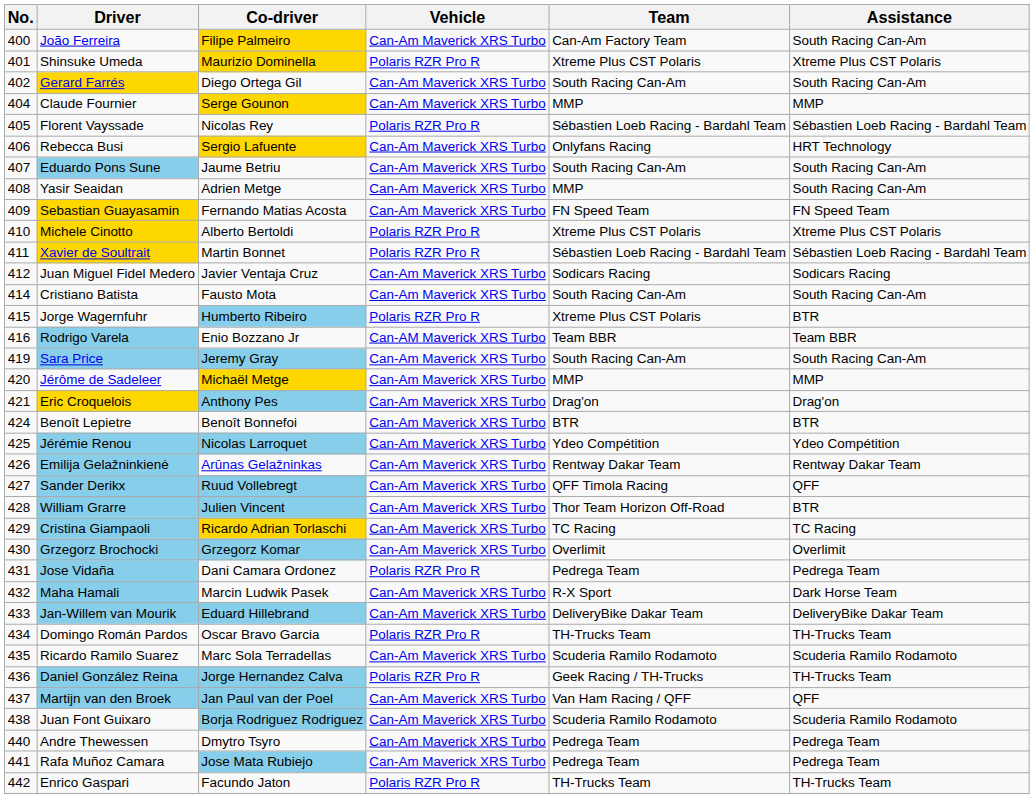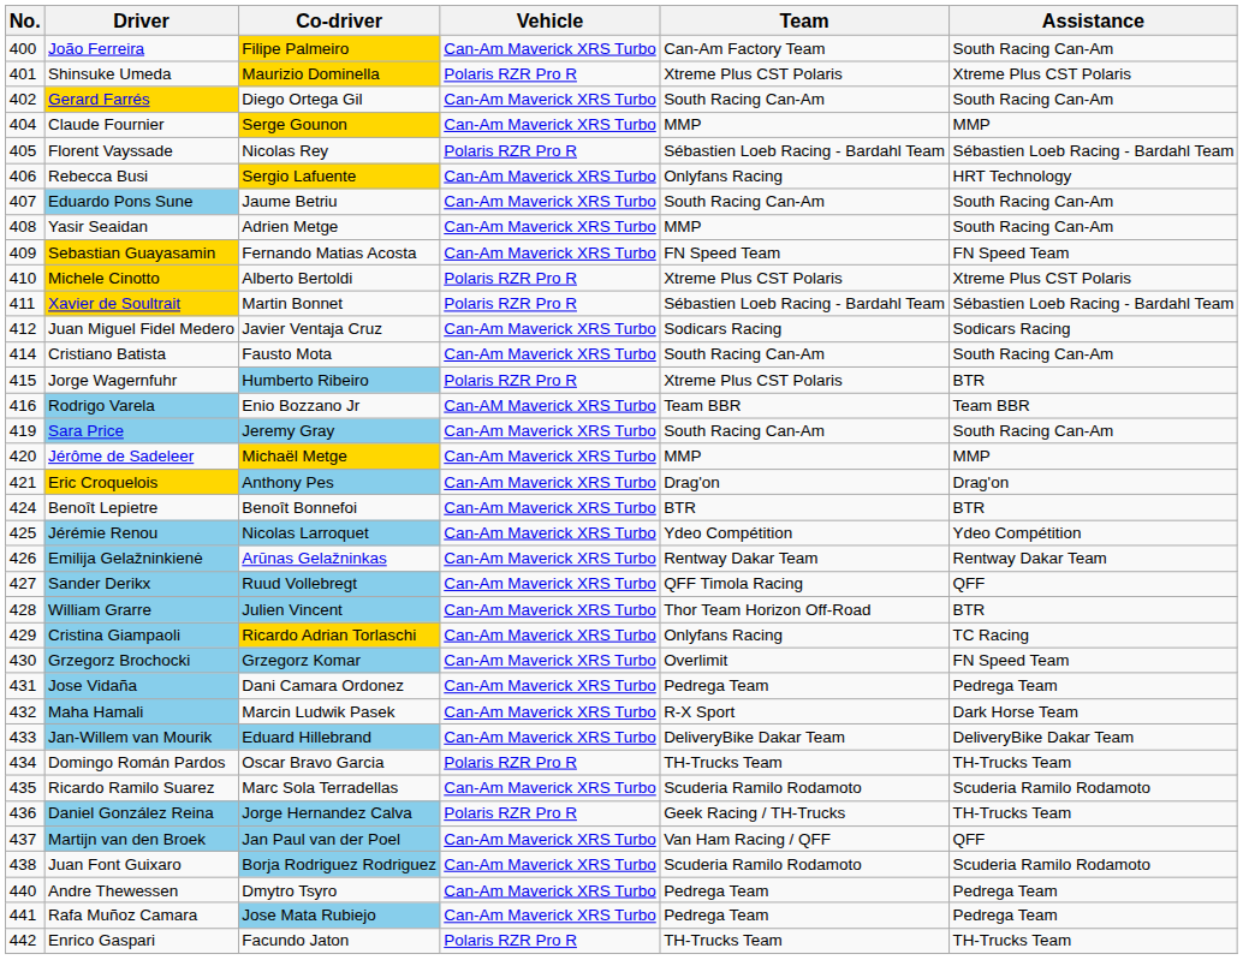 <table class="wikitable sortable" style="font-size:85%;">
 <tr>
 <th><big>No.</big></th>
 <th><big>Driver</big></th>
 <th><big>Co-driver</big></th>
 <th><big>Vehicle</big></th>
 <th><big>Team</big></th>
 <th><big>Assistance</big></th>
 </tr>
 <tr>
 <td>400</td>
 <td> <a href='#'>João Ferreira</a></td>
 <td style="background:gold;"> Filipe Palmeiro</td>
 <td><a href='#'>Can-Am Maverick XRS Turbo</a></td>
 <td>Can-Am Factory Team</td>
 <td>South Racing Can-Am</td>
 </tr>
 <tr>
 <td>401</td>
 <td> Shinsuke Umeda</td>
 <td style="background:gold;"> Maurizio Dominella</td>
 <td><a href='#'>Polaris RZR Pro R</a></td>
 <td>Xtreme Plus CST Polaris</td>
 <td>Xtreme Plus CST Polaris</td>
 </tr>
 <tr>
 <td>402</td>
 <td style="background:gold;"> <a href='#'>Gerard Farrés</a></td>
 <td> Diego Ortega Gil</td>
 <td><a href='#'>Can-Am Maverick XRS Turbo</a></td>
 <td>South Racing Can-Am</td>
 <td>South Racing Can-Am</td>
 </tr>
 <tr>
 <td>404</td>
 <td> Claude Fournier</td>
 <td style="background:gold;"> Serge Gounon</td>
 <td><a href='#'>Can-Am Maverick XRS Turbo</a></td>
 <td>MMP</td>
 <td>MMP</td>
 </tr>
 <tr>
 <td>405</td>
 <td> Florent Vayssade</td>
 <td> Nicolas Rey</td>
 <td><a href='#'>Polaris RZR Pro R</a></td>
 <td>Sébastien Loeb Racing - Bardahl Team</td>
 <td>Sébastien Loeb Racing - Bardahl Team</td>
 </tr>
 <tr>
 <td>406</td>
 <td> Rebecca Busi</td>
 <td style="background:gold;"> Sergio Lafuente</td>
 <td><a href='#'>Can-Am Maverick XRS Turbo</a></td>
 <td>Onlyfans Racing</td>
 <td>HRT Technology</td>
 </tr>
 <tr>
 <td>407</td>
 <td style="background:skyblue;"> Eduardo Pons Sune</td>
 <td> Jaume Betriu</td>
 <td><a href='#'>Can-Am Maverick XRS Turbo</a></td>
 <td>South Racing Can-Am</td>
 <td>South Racing Can-Am</td>
 </tr>
 <tr>
 <td>408</td>
 <td> Yasir Seaidan</td>
 <td> Adrien Metge</td>
 <td><a href='#'>Can-Am Maverick XRS Turbo</a></td>
 <td>MMP</td>
 <td>South Racing Can-Am</td>
 </tr>
 <tr>
 <td>409</td>
 <td style="background:gold;"> Sebastian Guayasamin</td>
 <td> Fernando Matias Acosta</td>
 <td><a href='#'>Can-Am Maverick XRS Turbo</a></td>
 <td>FN Speed Team</td>
 <td>FN Speed Team</td>
 </tr>
 <tr>
 <td>410</td>
 <td style="background:gold;"> Michele Cinotto</td>
 <td> Alberto Bertoldi</td>
 <td><a href='#'>Polaris RZR Pro R</a></td>
 <td>Xtreme Plus CST Polaris</td>
 <td>Xtreme Plus CST Polaris</td>
 </tr>
 <tr>
 <td>411</td>
 <td style="background:gold;"> <a href='#'>Xavier de Soultrait</a></td>
 <td> Martin Bonnet</td>
 <td><a href='#'>Polaris RZR Pro R</a></td>
 <td>Sébastien Loeb Racing - Bardahl Team</td>
 <td>Sébastien Loeb Racing - Bardahl Team</td>
 </tr>
 <tr>
 <td>412</td>
 <td> Juan Miguel Fidel Medero</td>
 <td> Javier Ventaja Cruz</td>
 <td><a href='#'>Can-Am Maverick XRS Turbo</a></td>
 <td>Sodicars Racing</td>
 <td>Sodicars Racing</td>
 </tr>
 <tr>
 <td>414</td>
 <td> Cristiano Batista</td>
 <td> Fausto Mota</td>
 <td><a href='#'>Can-Am Maverick XRS Turbo</a></td>
 <td>South Racing Can-Am</td>
 <td>South Racing Can-Am</td>
 </tr>
 <tr>
 <td>415</td>
 <td> Jorge Wagernfuhr</td>
 <td style="background:skyblue;"> Humberto Ribeiro</td>
 <td><a href='#'>Polaris RZR Pro R</a></td>
 <td>Xtreme Plus CST Polaris</td>
 <td>BTR</td>
 </tr>
 <tr>
 <td>416</td>
 <td style="background:skyblue;"> Rodrigo Varela</td>
 <td> Enio Bozzano Jr</td>
 <td><a href='#'>Can-AM Maverick XRS Turbo</a></td>
 <td>Team BBR</td>
 <td>Team BBR</td>
 </tr>
 <tr>
 <td>419</td>
 <td style="background:skyblue;"> <a href='#'>Sara Price</a></td>
 <td style="background:skyblue;"> Jeremy Gray</td>
 <td><a href='#'>Can-Am Maverick XRS Turbo</a></td>
 <td>South Racing Can-Am</td>
 <td>South Racing Can-Am</td>
 </tr>
 <tr>
 <td>420</td>
 <td> <a href='#'>Jérôme de Sadeleer</a></td>
 <td style="background:gold;"> Michaël Metge</td>
 <td><a href='#'>Can-Am Maverick XRS Turbo</a></td>
 <td>MMP</td>
 <td>MMP</td>
 </tr>
 <tr>
 <td>421</td>
 <td style="background:gold;"> Eric Croquelois</td>
 <td style="background:skyblue;"> Anthony Pes</td>
 <td><a href='#'>Can-Am Maverick XRS Turbo</a></td>
 <td>Drag'on</td>
 <td>Drag'on</td>
 </tr>
 <tr>
 <td>424</td>
 <td> Benoît Lepietre</td>
 <td> Benoît Bonnefoi</td>
 <td><a href='#'>Can-Am Maverick XRS Turbo</a></td>
 <td>BTR</td>
 <td>BTR</td>
 </tr>
 <tr>
 <td>425</td>
 <td style="background:skyblue;"> Jérémie Renou</td>
 <td style="background:skyblue;"> Nicolas Larroquet</td>
 <td><a href='#'>Can-Am Maverick XRS Turbo</a></td>
 <td>Ydeo Compétition</td>
 <td>Ydeo Compétition</td>
 </tr>
 <tr>
 <td>426</td>
 <td style="background:skyblue;"> Emilija Gelažninkienė</td>
 <td> <a href='#'>Arūnas Gelažninkas</a></td>
 <td><a href='#'>Can-Am Maverick XRS Turbo</a></td>
 <td>Rentway Dakar Team</td>
 <td>Rentway Dakar Team</td>
 </tr>
 <tr>
 <td>427</td>
 <td style="background:skyblue;"> Sander Derikx</td>
 <td style="background:skyblue;"> Ruud Vollebregt</td>
 <td><a href='#'>Can-Am Maverick XRS Turbo</a></td>
 <td>QFF Timola Racing</td>
 <td>QFF</td>
 </tr>
 <tr>
 <td>428</td>
 <td style="background:skyblue;"> William Grarre</td>
 <td style="background:skyblue;"> Julien Vincent</td>
 <td><a href='#'>Can-Am Maverick XRS Turbo</a></td>
 <td>Thor Team Horizon Off-Road</td>
 <td>BTR</td>
 </tr>
 <tr>
 <td>429</td>
 <td style="background:skyblue;"> Cristina Giampaoli</td>
 <td style="background:gold;"> Ricardo Adrian Torlaschi</td>
 <td><a href='#'>Can-Am Maverick XRS Turbo</a></td>
-<td>TC Racing</td>
+<td>Onlyfans Racing</td>
 <td>TC Racing</td>
 </tr>
 <tr>
 <td>430</td>
 <td style="background:skyblue;"> Grzegorz Brochocki</td>
 <td style="background:skyblue;"> Grzegorz Komar</td>
 <td><a href='#'>Can-Am Maverick XRS Turbo</a></td>
 <td>Overlimit</td>
-<td>Overlimit</td>
+<td>FN Speed Team</td>
 </tr>
 <tr>
 <td>431</td>
 <td style="background:skyblue;"> Jose Vidaña</td>
 <td> Dani Camara Ordonez</td>
-<td><a href='#'>Polaris RZR Pro R</a></td>
+<td><a href='#'>Can-Am Maverick XRS Turbo</a></td>
 <td>Pedrega Team</td>
 <td>Pedrega Team</td>
 </tr>
 <tr>
 <td>432</td>
 <td style="background:skyblue;"> Maha Hamali</td>
 <td> Marcin Ludwik Pasek</td>
 <td><a href='#'>Can-Am Maverick XRS Turbo</a></td>
 <td>R-X Sport</td>
 <td>Dark Horse Team</td>
 </tr>
 <tr>
 <td>433</td>
 <td style="background:skyblue;"> Jan-Willem van Mourik</td>
 <td style="background:skyblue;"> Eduard Hillebrand</td>
 <td><a href='#'>Can-Am Maverick XRS Turbo</a></td>
 <td>DeliveryBike Dakar Team</td>
 <td>DeliveryBike Dakar Team</td>
 </tr>
 <tr>
 <td>434</td>
 <td> Domingo Román Pardos</td>
 <td> Oscar Bravo Garcia</td>
 <td><a href='#'>Polaris RZR Pro R</a></td>
 <td>TH-Trucks Team</td>
 <td>TH-Trucks Team</td>
 </tr>
 <tr>
 <td>435</td>
 <td> Ricardo Ramilo Suarez</td>
 <td> Marc Sola Terradellas</td>
 <td><a href='#'>Can-Am Maverick XRS Turbo</a></td>
 <td>Scuderia Ramilo Rodamoto</td>
 <td>Scuderia Ramilo Rodamoto</td>
 </tr>
 <tr>
 <td>436</td>
 <td style="background:skyblue;"> Daniel González Reina</td>
 <td style="background:skyblue;"> Jorge Hernandez Calva</td>
 <td><a href='#'>Polaris RZR Pro R</a></td>
 <td>Geek Racing / TH-Trucks</td>
 <td>TH-Trucks Team</td>
 </tr>
 <tr>
 <td>437</td>
 <td style="background:skyblue;"> Martijn van den Broek</td>
 <td style="background:skyblue;"> Jan Paul van der Poel</td>
 <td><a href='#'>Can-Am Maverick XRS Turbo</a></td>
 <td>Van Ham Racing / QFF</td>
 <td>QFF</td>
 </tr>
 <tr>
 <td>438</td>
 <td> Juan Font Guixaro</td>
 <td style="background:skyblue;"> Borja Rodriguez Rodriguez</td>
 <td><a href='#'>Can-Am Maverick XRS Turbo</a></td>
 <td>Scuderia Ramilo Rodamoto</td>
 <td>Scuderia Ramilo Rodamoto</td>
 </tr>
 <tr>
 <td>440</td>
 <td> Andre Thewessen</td>
 <td> Dmytro Tsyro</td>
 <td><a href='#'>Can-Am Maverick XRS Turbo</a></td>
 <td>Pedrega Team</td>
 <td>Pedrega Team</td>
 </tr>
 <tr>
 <td>441</td>
 <td> Rafa Muñoz Camara</td>
 <td style="background:skyblue;"> Jose Mata Rubiejo</td>
 <td><a href='#'>Can-Am Maverick XRS Turbo</a></td>
 <td>Pedrega Team</td>
 <td>Pedrega Team</td>
 </tr>
 <tr>
 <td>442</td>
 <td> Enrico Gaspari</td>
 <td> Facundo Jaton</td>
 <td><a href='#'>Polaris RZR Pro R</a></td>
 <td>TH-Trucks Team</td>
 <td>TH-Trucks Team</td>
 </tr>
 <tr>
 </tr>
 </table>
